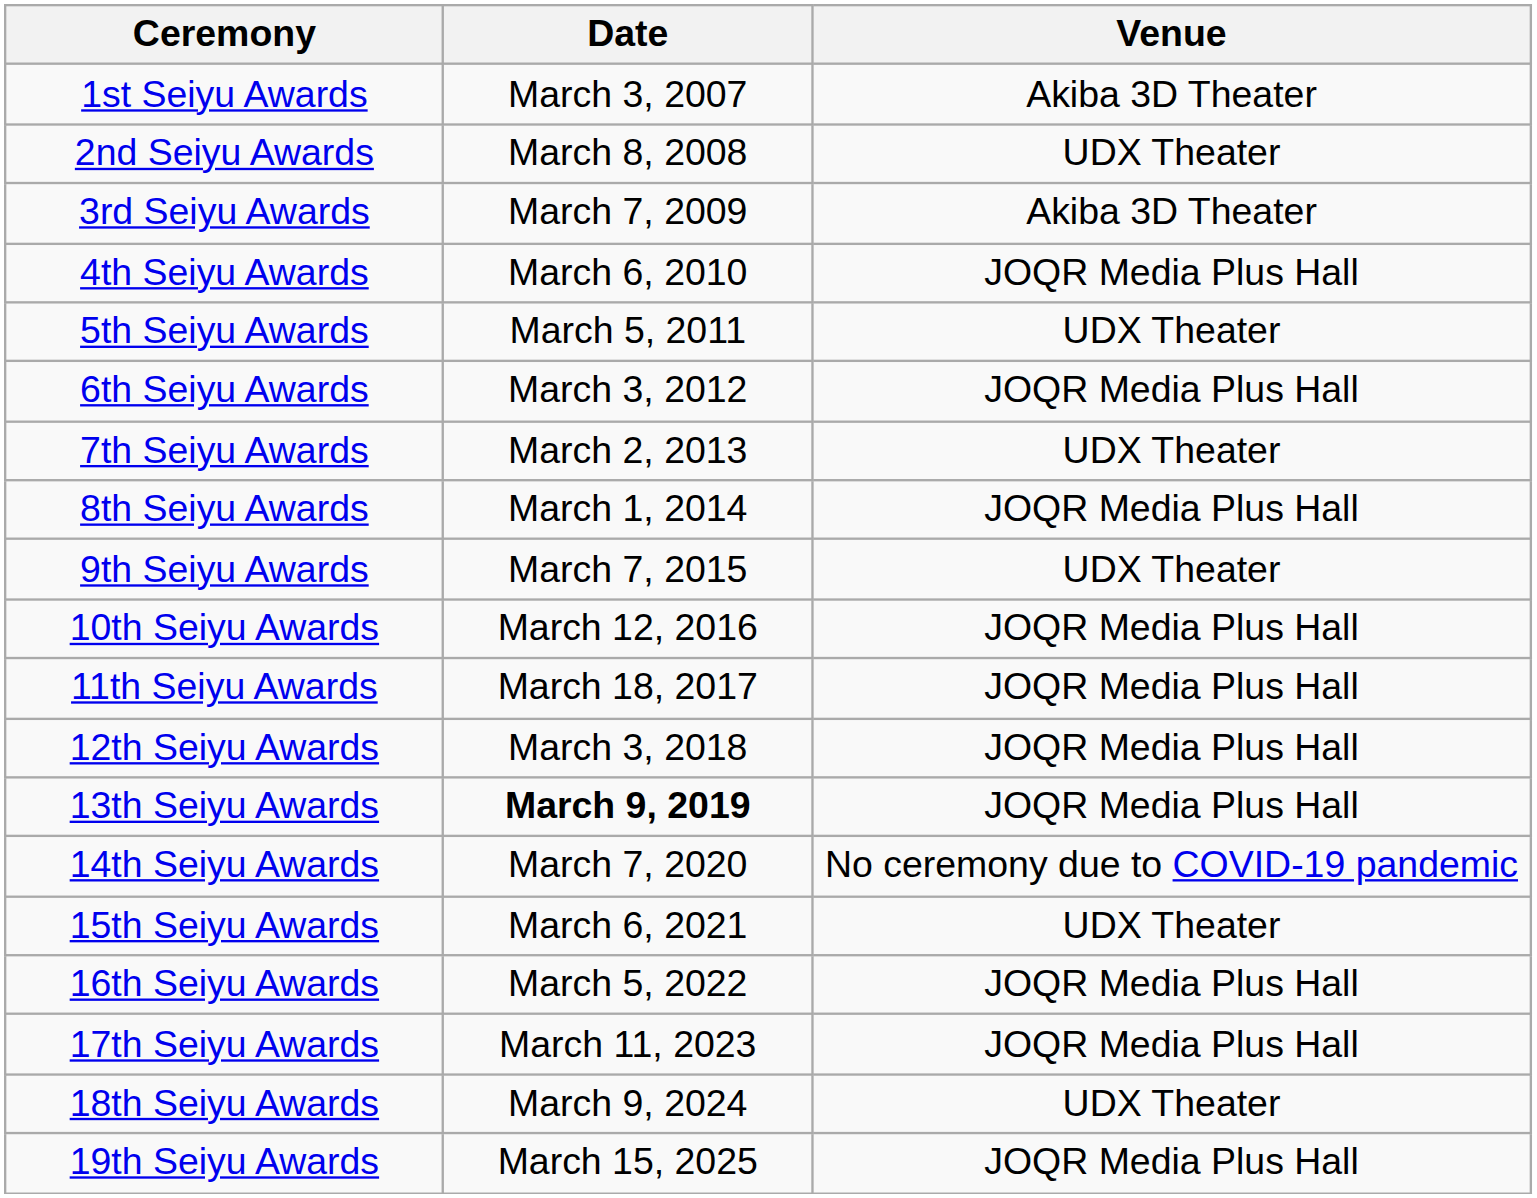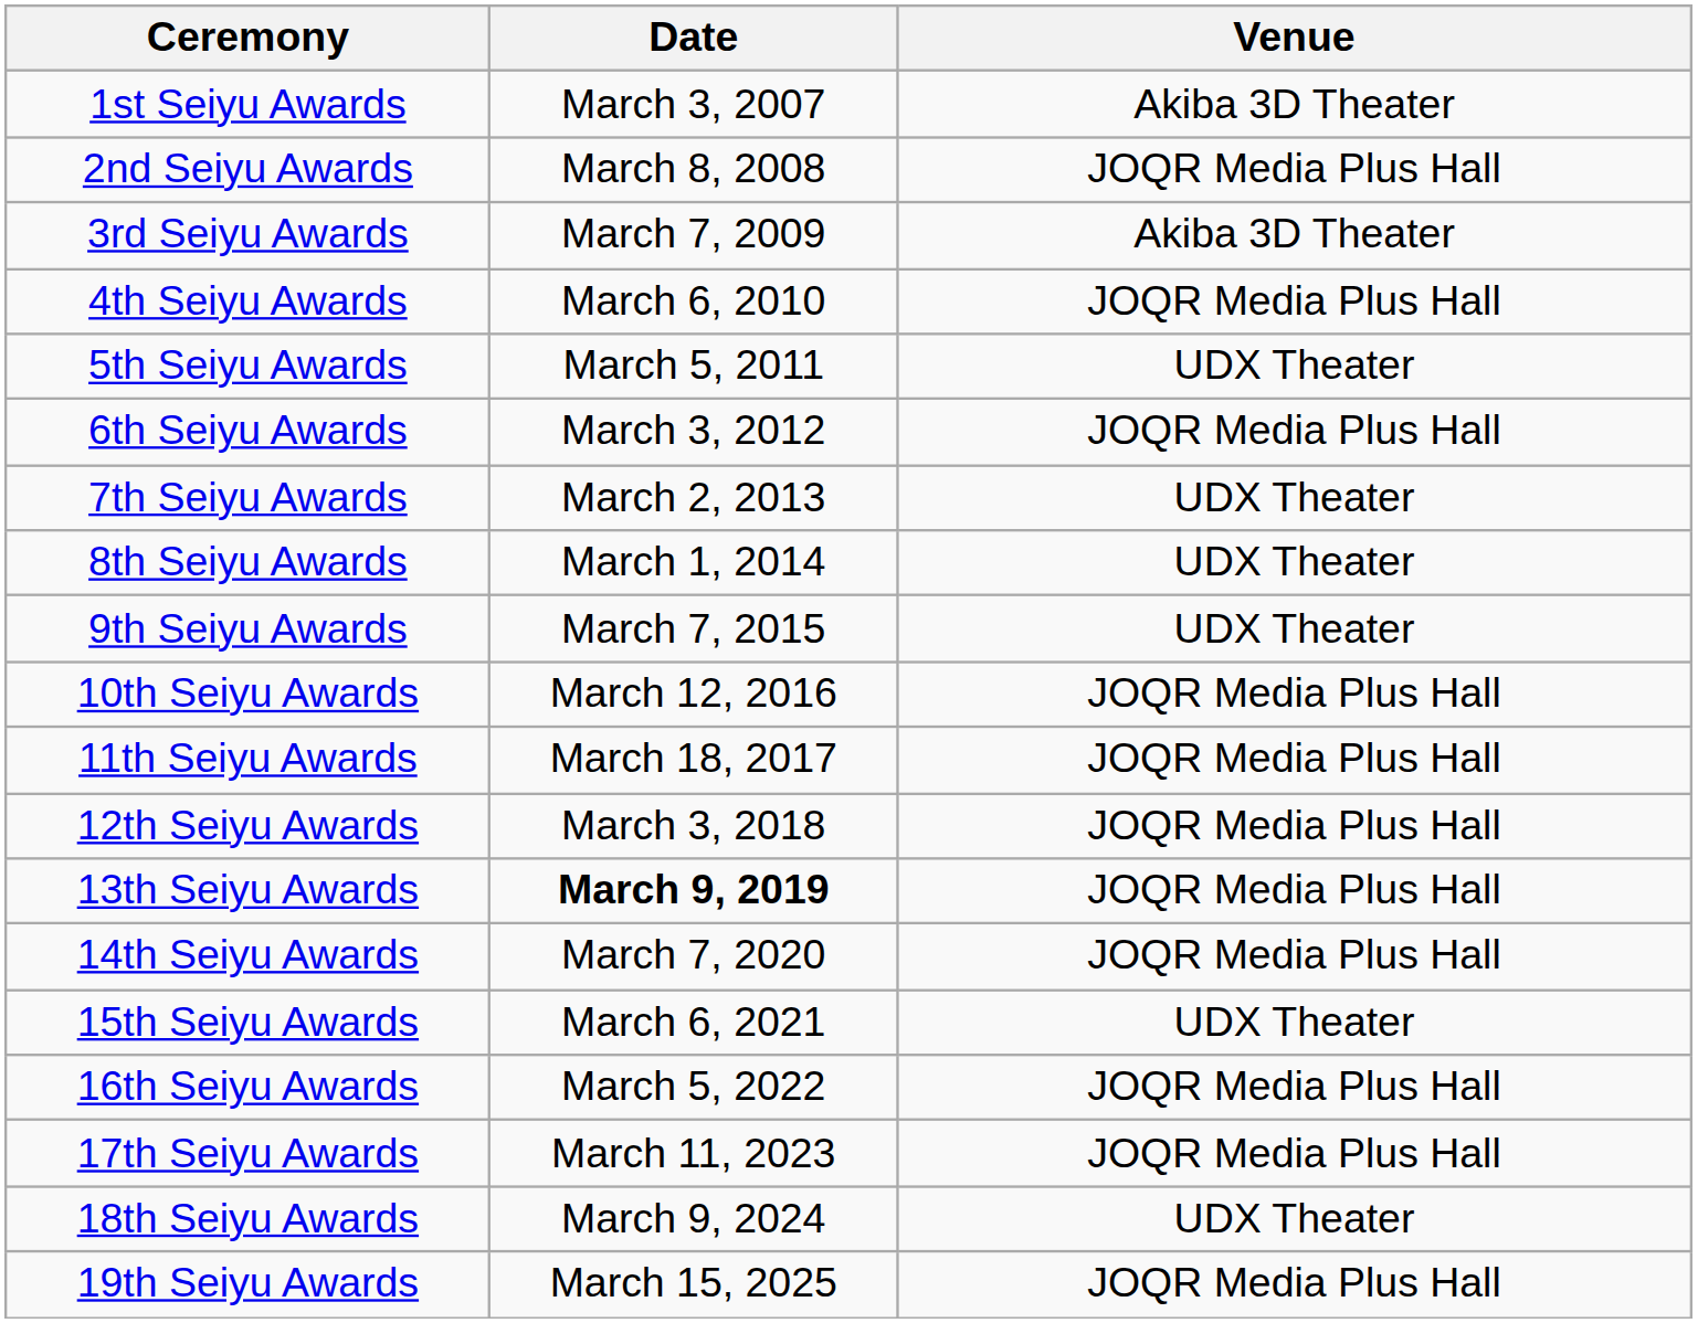 <table class="sortable wikitable" style="text-align: center">
 <tr>
 <th style="width:180px;">Ceremony</th>
 <th style="width:150px;">Date</th>
 <th style="width:300px;">Venue</th>
 </tr>
 <tr>
 <td><a href='#'>1st Seiyu Awards</a></td>
 <td>March 3, 2007</td>
 <td>Akiba 3D Theater</td>
 </tr>
 <tr>
 <td><a href='#'>2nd Seiyu Awards</a></td>
 <td>March 8, 2008</td>
-<td>UDX Theater</td>
+<td>JOQR Media Plus Hall</td>
 </tr>
 <tr>
 <td><a href='#'>3rd Seiyu Awards</a></td>
 <td>March 7, 2009</td>
 <td>Akiba 3D Theater</td>
 </tr>
 <tr>
 <td><a href='#'>4th Seiyu Awards</a></td>
 <td>March 6, 2010</td>
 <td>JOQR Media Plus Hall</td>
 </tr>
 <tr>
 <td><a href='#'>5th Seiyu Awards</a></td>
 <td>March 5, 2011</td>
 <td>UDX Theater</td>
 </tr>
 <tr>
 <td><a href='#'>6th Seiyu Awards</a></td>
 <td>March 3, 2012</td>
 <td>JOQR Media Plus Hall</td>
 </tr>
 <tr>
 <td><a href='#'>7th Seiyu Awards</a></td>
 <td>March 2, 2013</td>
 <td>UDX Theater</td>
 </tr>
 <tr>
 <td><a href='#'>8th Seiyu Awards</a></td>
 <td>March 1, 2014</td>
-<td>JOQR Media Plus Hall</td>
+<td>UDX Theater</td>
 </tr>
 <tr>
 <td><a href='#'>9th Seiyu Awards</a></td>
 <td>March 7, 2015</td>
 <td>UDX Theater</td>
 </tr>
 <tr>
 <td><a href='#'>10th Seiyu Awards</a></td>
 <td>March 12, 2016</td>
 <td>JOQR Media Plus Hall</td>
 </tr>
 <tr>
 <td><a href='#'>11th Seiyu Awards</a></td>
 <td>March 18, 2017</td>
 <td>JOQR Media Plus Hall</td>
 </tr>
 <tr>
 <td><a href='#'>12th Seiyu Awards</a></td>
 <td>March 3, 2018</td>
 <td>JOQR Media Plus Hall</td>
 </tr>
 <tr>
 <td><a href='#'>13th Seiyu Awards</a></td>
 <td><strong>March 9, 2019</strong></td>
 <td>JOQR Media Plus Hall</td>
 </tr>
 <tr>
 <td><a href='#'>14th Seiyu Awards</a></td>
 <td>March 7, 2020</td>
-<td>No ceremony due to <a href='#'>COVID-19 pandemic</a></td>
+<td>JOQR Media Plus Hall</td>
 </tr>
 <tr>
 <td><a href='#'>15th Seiyu Awards</a></td>
 <td>March 6, 2021</td>
 <td>UDX Theater</td>
 </tr>
 <tr>
 <td><a href='#'>16th Seiyu Awards</a></td>
 <td>March 5, 2022</td>
 <td>JOQR Media Plus Hall</td>
 </tr>
 <tr>
 <td><a href='#'>17th Seiyu Awards</a></td>
 <td>March 11, 2023</td>
 <td>JOQR Media Plus Hall</td>
 </tr>
 <tr>
 <td><a href='#'>18th Seiyu Awards</a></td>
 <td>March 9, 2024</td>
 <td>UDX Theater</td>
 </tr>
 <tr>
 <td><a href='#'>19th Seiyu Awards</a></td>
 <td>March 15, 2025</td>
 <td>JOQR Media Plus Hall</td>
 </tr>
 <tr>
 </tr>
 </table>
